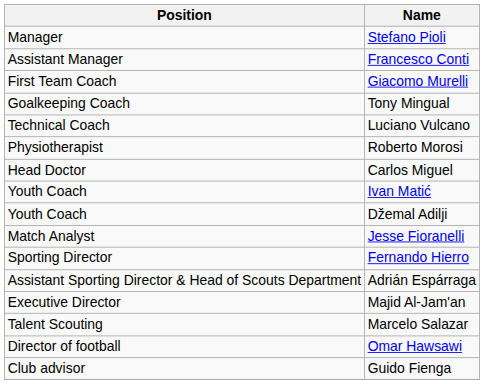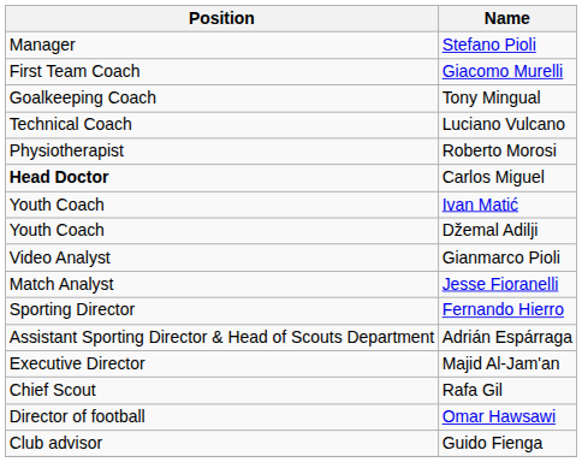 <table class="wikitable">
 <tr>
 <th>Position</th>
 <th>Name</th>
 </tr>
 <tr>
 <td>Manager</td>
 <td> <a href='#'>Stefano Pioli</a></td>
-</tr>
-<tr>
-<td>Assistant Manager</td>
-<td>  <a href='#'>Francesco Conti</a></td>
 </tr>
 <tr>
 <td>First Team Coach</td>
 <td> <a href='#'>Giacomo Murelli</a></td>
 </tr>
 <tr>
 <td>Goalkeeping Coach</td>
 <td> Tony Mingual</td>
 </tr>
 <tr>
 <td>Technical Coach</td>
 <td> Luciano Vulcano</td>
 </tr>
 <tr>
 <td>Physiotherapist</td>
 <td> Roberto Morosi</td>
 </tr>
 <tr>
-<td>Head Doctor</td>
+<td><strong>Head Doctor</strong></td>
 <td> Carlos Miguel</td>
 </tr>
 <tr>
 <td>Youth Coach</td>
 <td> <a href='#'>Ivan Matić</a></td>
 </tr>
 <tr>
 <td>Youth Coach</td>
 <td> Džemal Adilji</td>
+</tr>
+<tr>
+<td>Video Analyst</td>
+<td> Gianmarco Pioli</td>
 </tr>
 <tr>
 <td>Match Analyst</td>
 <td> <a href='#'>Jesse Fioranelli</a></td>
 </tr>
 <tr>
 <td>Sporting Director</td>
 <td> <a href='#'>Fernando Hierro</a></td>
 </tr>
 <tr>
 <td>Assistant Sporting Director & Head of Scouts Department</td>
 <td> Adrián Espárraga</td>
 </tr>
 <tr>
 <td>Executive Director</td>
 <td> Majid Al-Jam'an</td>
 </tr>
 <tr>
-<td>Talent Scouting</td>
-<td> Marcelo Salazar</td>
+<td>Chief Scout</td>
+<td> Rafa Gil</td>
 </tr>
 <tr>
 <td>Director of football</td>
 <td> <a href='#'>Omar Hawsawi</a></td>
 </tr>
 <tr>
 <td>Club advisor</td>
 <td> Guido Fienga</td>
 </tr>
 <tr>
 </tr>
 </table>
